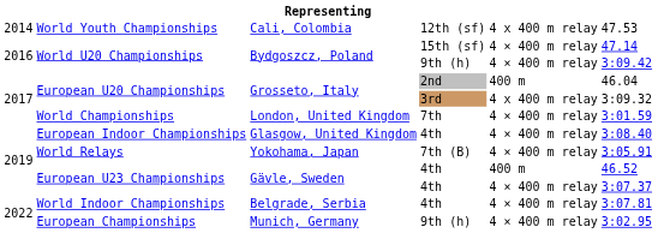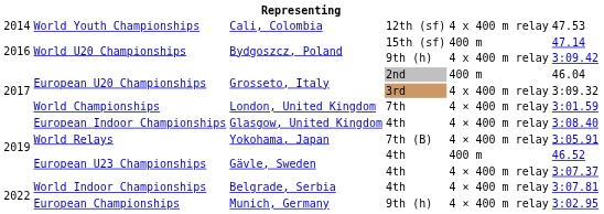 <table>
 <tr>
 <th colspan="6">Representing </th>
 </tr>
 <tr>
 <td>2014</td>
 <td><a href='#'>World Youth Championships</a></td>
 <td><a href='#'>Cali, Colombia</a></td>
 <td>12th (sf)</td>
 <td>4 x 400 m relay</td>
 <td>47.53</td>
 </tr>
 <tr>
 <td rowspan=2>2016</td>
 <td rowspan=2><a href='#'>World U20 Championships</a></td>
 <td rowspan=2><a href='#'>Bydgoszcz, Poland</a></td>
 <td>15th (sf)</td>
-<td>4 × 400 m relay</td>
+<td>400 m</td>
 <td><a href='#'>47.14</a></td>
 </tr>
 <tr>
 <td>9th (h)</td>
-<td>4 × 400 m relay</td>
+<td>4 x 400 m relay</td>
 <td><a href='#'>3:09.42</a></td>
 </tr>
 <tr>
 <td rowspan=3>2017</td>
 <td rowspan=2><a href='#'>European U20 Championships</a></td>
 <td rowspan=2><a href='#'>Grosseto, Italy</a></td>
 <td bgcolor=silver>2nd</td>
 <td>400 m</td>
 <td>46.04</td>
 </tr>
 <tr>
 <td bgcolor=cc9966>3rd</td>
 <td>4 x 400 m relay</td>
 <td>3:09.32</td>
 </tr>
 <tr>
 <td><a href='#'>World Championships</a></td>
 <td><a href='#'>London, United Kingdom</a></td>
 <td>7th</td>
 <td>4 × 400 m relay</td>
 <td><a href='#'>3:01.59</a></td>
 </tr>
 <tr>
 <td rowspan=4>2019</td>
 <td><a href='#'>European Indoor Championships</a></td>
 <td><a href='#'>Glasgow, United Kingdom</a></td>
 <td>4th</td>
 <td>4 × 400 m relay</td>
 <td><a href='#'>3:08.40</a></td>
 </tr>
 <tr>
 <td><a href='#'>World Relays</a></td>
 <td><a href='#'>Yokohama, Japan</a></td>
 <td>7th (B)</td>
 <td>4 × 400 m relay</td>
 <td><a href='#'>3:05.91</a></td>
 </tr>
 <tr>
 <td rowspan=2><a href='#'>European U23 Championships</a></td>
 <td rowspan=2><a href='#'>Gävle, Sweden</a></td>
 <td>4th</td>
 <td>400 m</td>
 <td><a href='#'>46.52</a></td>
 </tr>
 <tr>
 <td>4th</td>
 <td>4 × 400 m relay</td>
 <td><a href='#'>3:07.37</a></td>
 </tr>
 <tr>
 <td rowspan=2>2022</td>
 <td><a href='#'>World Indoor Championships</a></td>
 <td><a href='#'>Belgrade, Serbia</a></td>
 <td>4th</td>
 <td>4 × 400 m relay</td>
 <td><a href='#'>3:07.81</a></td>
 </tr>
 <tr>
 <td><a href='#'>European Championships</a></td>
 <td><a href='#'>Munich, Germany</a></td>
 <td>9th (h)</td>
 <td>4 × 400 m relay</td>
 <td><a href='#'>3:02.95</a></td>
 </tr>
 </table>
